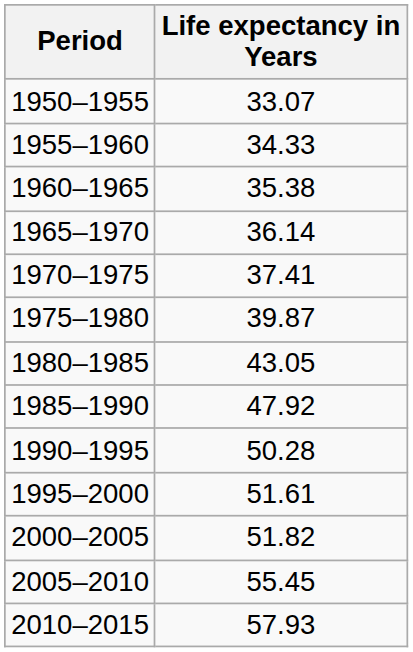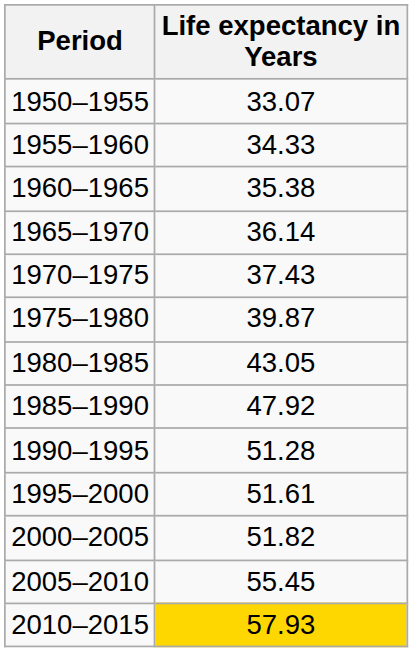 <table class="wikitable" style="text-align: center;">
 <tr>
 <th>Period</th>
 <th>Life expectancy in <br> Years</th>
 </tr>
 <tr>
 <td>1950–1955</td>
 <td>33.07</td>
 </tr>
 <tr>
 <td>1955–1960</td>
 <td> 34.33</td>
 </tr>
 <tr>
 <td>1960–1965</td>
 <td> 35.38</td>
 </tr>
 <tr>
 <td>1965–1970</td>
 <td> 36.14</td>
 </tr>
 <tr>
 <td>1970–1975</td>
-<td> 37.41</td>
+<td> 37.43</td>
 </tr>
 <tr>
 <td>1975–1980</td>
 <td> 39.87</td>
 </tr>
 <tr>
 <td>1980–1985</td>
 <td> 43.05</td>
 </tr>
 <tr>
 <td>1985–1990</td>
 <td> 47.92</td>
 </tr>
 <tr>
 <td>1990–1995</td>
-<td> 50.28</td>
+<td> 51.28</td>
 </tr>
 <tr>
 <td>1995–2000</td>
 <td> 51.61</td>
 </tr>
 <tr>
 <td>2000–2005</td>
 <td> 51.82</td>
 </tr>
 <tr>
 <td>2005–2010</td>
 <td> 55.45</td>
 </tr>
 <tr>
 <td>2010–2015</td>
-<td> 57.93</td>
+<td style="background: gold;"> 57.93</td>
 </tr>
 </table>
